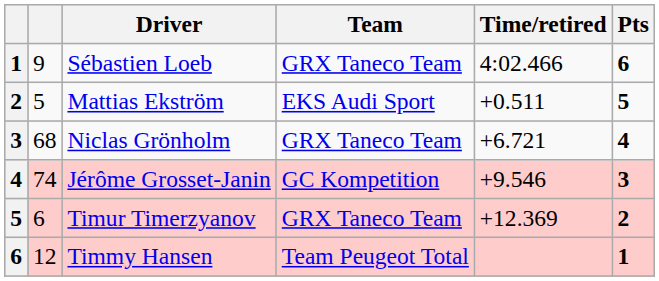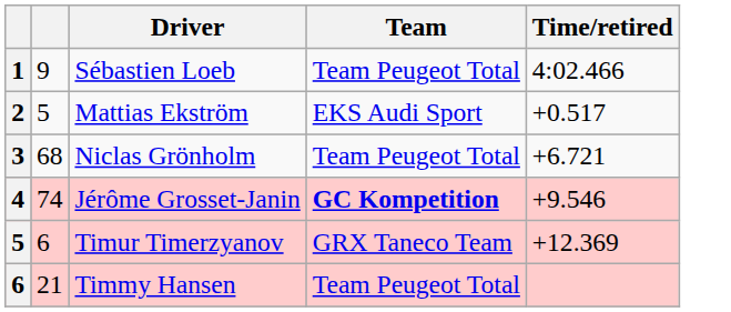 <table class=wikitable style="font-size:95%">
 <tr>
 <th></th>
 <th></th>
 <th>Driver</th>
 <th>Team</th>
 <th>Time/retired</th>
-<th>Pts</th>
 </tr>
 <tr>
 <th>1</th>
 <td>9</td>
 <td> <a href='#'>Sébastien Loeb</a></td>
-<td><a href='#'>GRX Taneco Team</a></td>
+<td><a href='#'>Team Peugeot Total</a></td>
 <td>4:02.466</td>
-<td><strong>6</strong></td>
 </tr>
 <tr>
 <th>2</th>
 <td>5</td>
 <td> <a href='#'>Mattias Ekström</a></td>
 <td><a href='#'>EKS Audi Sport</a></td>
-<td>+0.511</td>
-<td><strong>5</strong></td>
+<td>+0.517</td>
 </tr>
 <tr>
 <th>3</th>
 <td>68</td>
 <td> <a href='#'>Niclas Grönholm</a></td>
-<td><a href='#'>GRX Taneco Team</a></td>
+<td><a href='#'>Team Peugeot Total</a></td>
 <td>+6.721</td>
-<td><strong>4</strong></td>
 </tr>
 <tr style="background:#ffcccc;">
 <th>4</th>
 <td>74</td>
 <td> <a href='#'>Jérôme Grosset-Janin</a></td>
-<td><a href='#'>GC Kompetition</a></td>
+<td><strong><a href='#'>GC Kompetition</a></strong></td>
 <td>+9.546</td>
-<td><strong>3</strong></td>
 </tr>
 <tr style="background:#ffcccc;">
 <th>5</th>
 <td>6</td>
 <td> <a href='#'>Timur Timerzyanov</a></td>
 <td><a href='#'>GRX Taneco Team</a></td>
 <td>+12.369</td>
-<td><strong>2</strong></td>
 </tr>
 <tr style="background:#ffcccc;">
 <th>6</th>
-<td>12</td>
+<td>21</td>
 <td> <a href='#'>Timmy Hansen</a></td>
 <td><a href='#'>Team Peugeot Total</a></td>
 <td></td>
-<td><strong>1</strong></td>
 </tr>
 </table>
